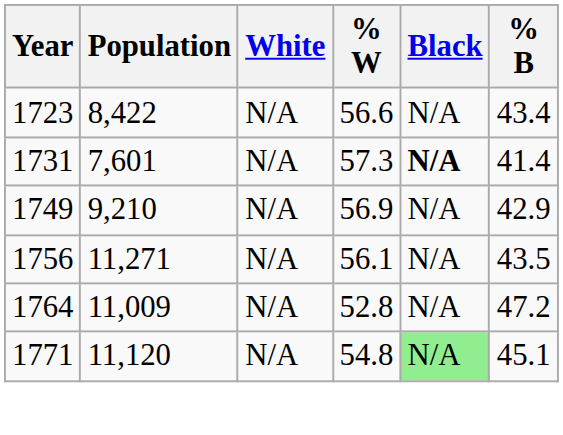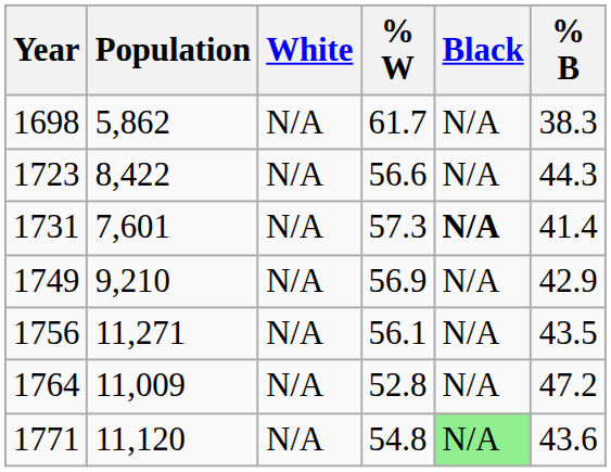 <table class="wikitable sortable">
 <tr>
 <th>Year</th>
 <th>Population</th>
 <th><a href='#'>White</a></th>
 <th>%<br>W</th>
 <th><a href='#'>Black</a></th>
 <th>%<br>B</th>
 </tr>
 <tr>
+<td>1698</td>
+<td>5,862</td>
+<td>N/A</td>
+<td>61.7</td>
+<td>N/A</td>
+<td>38.3</td>
+</tr>
+<tr>
 <td>1723</td>
 <td>8,422</td>
 <td>N/A</td>
 <td>56.6</td>
 <td>N/A</td>
-<td>43.4</td>
+<td>44.3</td>
 </tr>
 <tr>
 <td>1731</td>
 <td>7,601</td>
 <td>N/A</td>
 <td>57.3</td>
 <td><strong>N/A</strong></td>
 <td>41.4</td>
 </tr>
 <tr>
 <td>1749</td>
 <td>9,210</td>
 <td>N/A</td>
 <td>56.9</td>
 <td>N/A</td>
 <td>42.9</td>
 </tr>
 <tr>
 <td>1756</td>
 <td>11,271</td>
 <td>N/A</td>
 <td>56.1</td>
 <td>N/A</td>
 <td>43.5</td>
 </tr>
 <tr>
 <td>1764</td>
 <td>11,009</td>
 <td>N/A</td>
 <td>52.8</td>
 <td>N/A</td>
 <td>47.2</td>
 </tr>
 <tr>
 <td>1771</td>
 <td>11,120</td>
 <td>N/A</td>
 <td>54.8</td>
 <td style="background: lightgreen;">N/A</td>
-<td>45.1</td>
+<td>43.6</td>
 </tr>
 </table>
